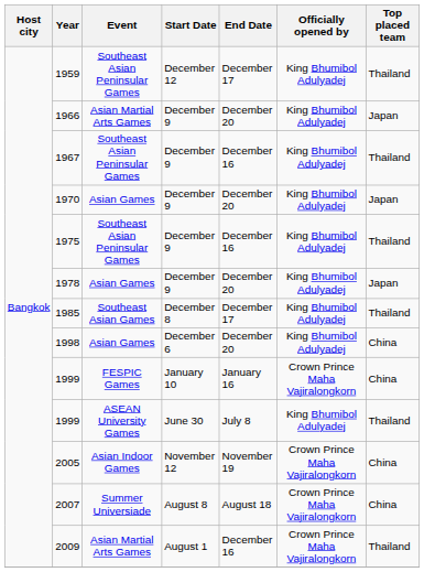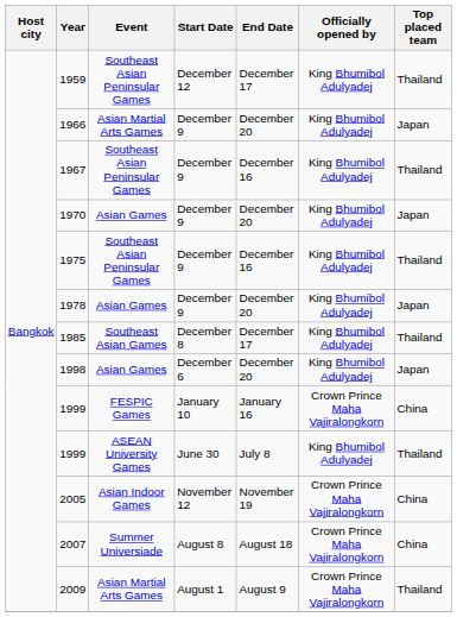 <table class="wikitable" style="text-align:center">
 <tr>
 <th>Host city</th>
 <th>Year</th>
 <th>Event</th>
 <th>Start Date</th>
 <th>End Date</th>
 <th>Officially opened by</th>
 <th align=left>Top placed team</th>
 </tr>
 <tr>
 <td rowspan=13><a href='#'>Bangkok</a></td>
 <td>1959</td>
 <td><a href='#'>Southeast Asian Peninsular Games</a></td>
 <td align=left>December 12</td>
 <td align=left>December 17</td>
 <td>King <a href='#'>Bhumibol Adulyadej</a></td>
 <td align=left> Thailand</td>
 </tr>
 <tr>
 <td>1966</td>
 <td><a href='#'>Asian Martial Arts Games</a></td>
 <td align=left>December 9</td>
 <td align=left>December 20</td>
 <td>King <a href='#'>Bhumibol Adulyadej</a></td>
 <td align=left> Japan</td>
 </tr>
 <tr>
 <td>1967</td>
 <td><a href='#'>Southeast Asian Peninsular Games</a></td>
 <td align=left>December 9</td>
 <td align=left>December 16</td>
 <td>King <a href='#'>Bhumibol Adulyadej</a></td>
 <td align=left> Thailand</td>
 </tr>
 <tr>
 <td>1970</td>
 <td><a href='#'>Asian Games</a></td>
 <td align=left>December 9</td>
 <td align=left>December 20</td>
 <td>King <a href='#'>Bhumibol Adulyadej</a></td>
 <td align=left> Japan</td>
 </tr>
 <tr>
 <td>1975</td>
 <td><a href='#'>Southeast Asian Peninsular Games</a></td>
 <td align=left>December 9</td>
 <td align=left>December 16</td>
 <td>King <a href='#'>Bhumibol Adulyadej</a></td>
 <td align=left> Thailand</td>
 </tr>
 <tr>
 <td>1978</td>
 <td><a href='#'>Asian Games</a></td>
 <td align=left>December 9</td>
 <td align=left>December 20</td>
 <td>King <a href='#'>Bhumibol Adulyadej</a></td>
 <td align=left> Japan</td>
 </tr>
 <tr>
 <td>1985</td>
 <td><a href='#'>Southeast Asian Games</a></td>
 <td align=left>December 8</td>
 <td align=left>December 17</td>
 <td>King <a href='#'>Bhumibol Adulyadej</a></td>
 <td align=left> Thailand</td>
 </tr>
 <tr>
 <td>1998</td>
 <td><a href='#'>Asian Games</a></td>
 <td align=left>December 6</td>
 <td align=left>December 20</td>
 <td>King <a href='#'>Bhumibol Adulyadej</a></td>
-<td align=left> China</td>
+<td align=left> Japan</td>
 </tr>
 <tr>
 <td>1999</td>
 <td><a href='#'>FESPIC Games</a></td>
 <td align=left>January 10</td>
 <td align=left>January 16</td>
 <td>Crown Prince <a href='#'>Maha Vajiralongkorn</a></td>
 <td align=left> China</td>
 </tr>
 <tr>
 <td>1999</td>
 <td><a href='#'>ASEAN University Games</a></td>
 <td align=left>June 30</td>
 <td align=left>July 8</td>
 <td>King <a href='#'>Bhumibol Adulyadej</a></td>
 <td align=left> Thailand</td>
 </tr>
 <tr>
 <td>2005</td>
 <td><a href='#'>Asian Indoor Games</a></td>
 <td align=left>November 12</td>
 <td align=left>November 19</td>
 <td>Crown Prince <a href='#'>Maha Vajiralongkorn</a></td>
 <td align=left> China</td>
 </tr>
 <tr>
 <td>2007</td>
 <td><a href='#'>Summer Universiade</a></td>
 <td align=left>August 8</td>
 <td align=left>August 18</td>
 <td>Crown Prince <a href='#'>Maha Vajiralongkorn</a></td>
 <td align=left> China</td>
 </tr>
 <tr>
 <td>2009</td>
 <td><a href='#'>Asian Martial Arts Games</a></td>
 <td align=left>August 1</td>
-<td align=left>December 16</td>
+<td align=left>August 9</td>
 <td>Crown Prince <a href='#'>Maha Vajiralongkorn</a></td>
 <td align=left> Thailand</td>
 </tr>
 <tr>
 </tr>
 </table>
